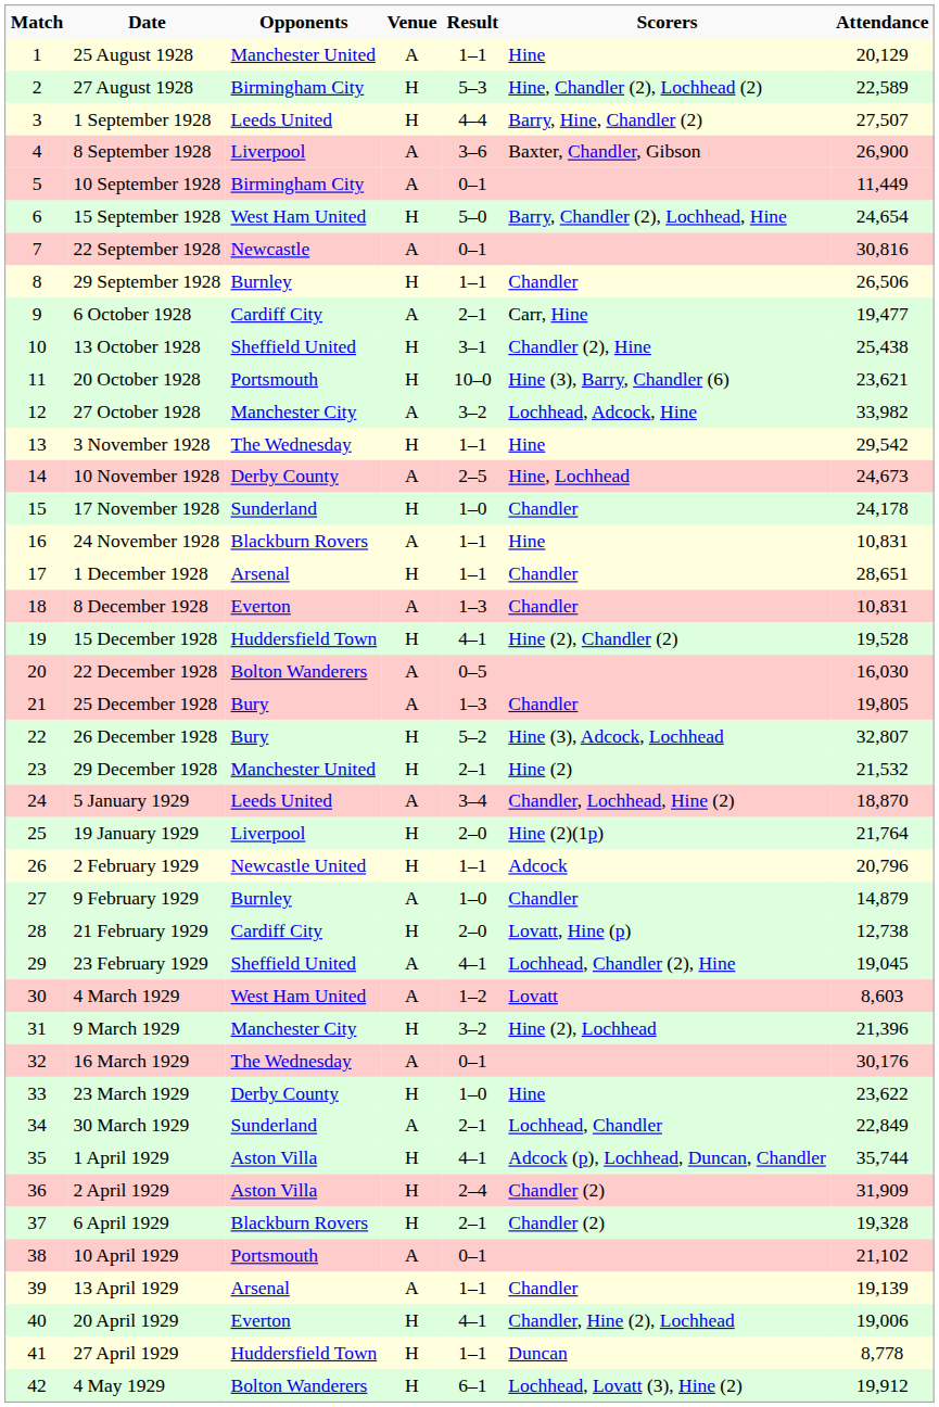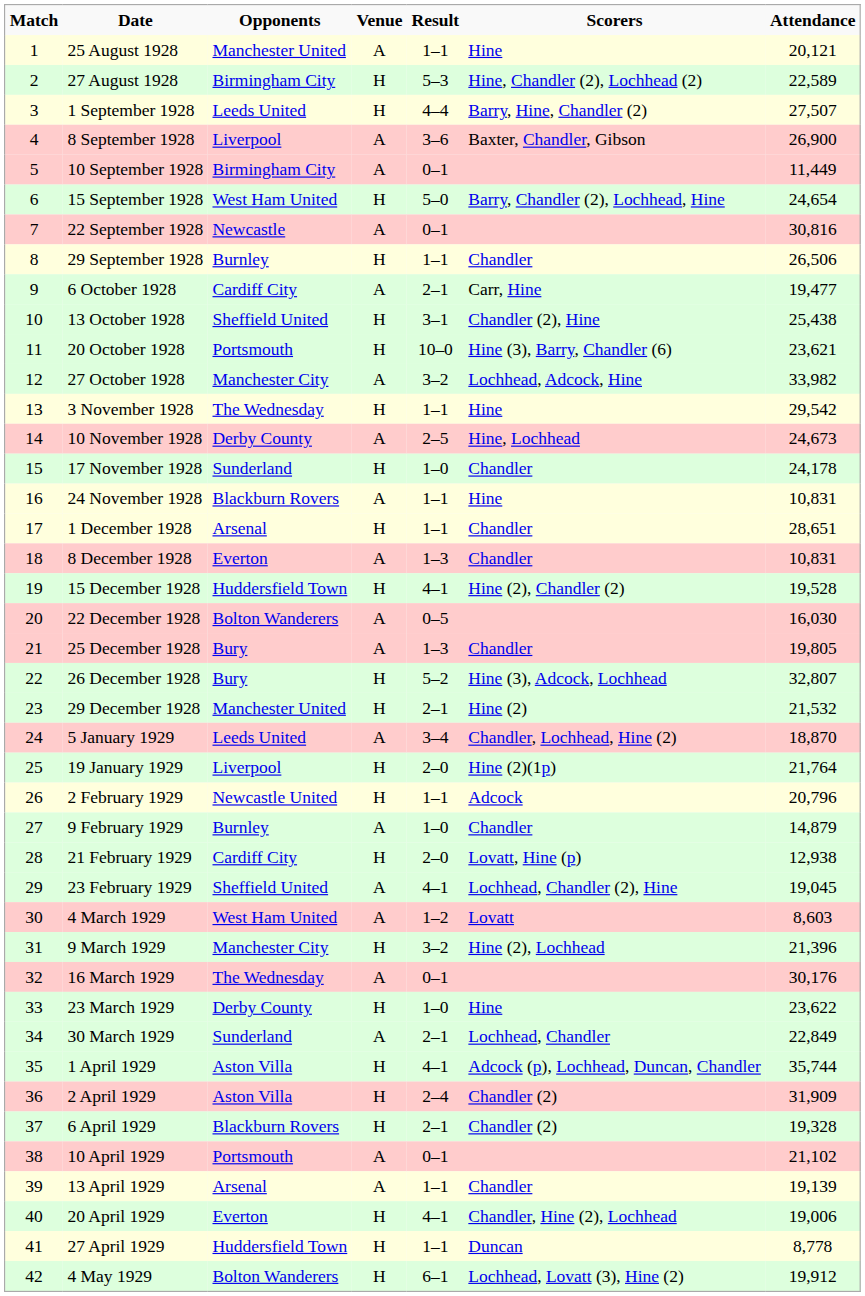 <table class= border="2" cellpadding="4" cellspacing="0" style="text-align:center; margin: 1em 1em 1em 0; background: #f9f9f9; border: 1px #aaa solid; border-collapse: collapse; font-size: 95%;">
 <tr>
 <th>Match</th>
 <th>Date</th>
 <th>Opponents</th>
 <th>Venue</th>
 <th>Result</th>
 <th>Scorers</th>
 <th>Attendance</th>
 </tr>
 <tr bgcolor="#ffffdd">
 <td>1</td>
 <td align=left>25 August 1928</td>
 <td align=left><a href='#'>Manchester United</a></td>
 <td>A</td>
 <td>1–1</td>
 <td align=left><a href='#'>Hine</a></td>
-<td>20,129</td>
+<td>20,121</td>
 </tr>
 <tr bgcolor="#ddffdd">
 <td>2</td>
 <td align=left>27 August 1928</td>
 <td align=left><a href='#'>Birmingham City</a></td>
 <td>H</td>
 <td>5–3</td>
 <td align=left><a href='#'>Hine</a>, <a href='#'>Chandler</a> (2), <a href='#'>Lochhead</a> (2)</td>
 <td>22,589</td>
 </tr>
 <tr bgcolor="#ffffdd">
 <td>3</td>
 <td align=left>1 September 1928</td>
 <td align=left><a href='#'>Leeds United</a></td>
 <td>H</td>
 <td>4–4</td>
 <td align=left><a href='#'>Barry</a>, <a href='#'>Hine</a>, <a href='#'>Chandler</a> (2)</td>
 <td>27,507</td>
 </tr>
 <tr bgcolor="#ffcccc">
 <td>4</td>
 <td align=left>8 September 1928</td>
 <td align=left><a href='#'>Liverpool</a></td>
 <td>A</td>
 <td>3–6</td>
 <td align=left>Baxter, <a href='#'>Chandler</a>, Gibson</td>
 <td>26,900</td>
 </tr>
 <tr bgcolor="#ffcccc">
 <td>5</td>
 <td align=left>10 September 1928</td>
 <td align=left><a href='#'>Birmingham City</a></td>
 <td>A</td>
 <td>0–1</td>
 <td align=left></td>
 <td>11,449</td>
 </tr>
 <tr bgcolor="#ddffdd">
 <td>6</td>
 <td align=left>15 September 1928</td>
 <td align=left><a href='#'>West Ham United</a></td>
 <td>H</td>
 <td>5–0</td>
 <td align=left><a href='#'>Barry</a>, <a href='#'>Chandler</a> (2), <a href='#'>Lochhead</a>, <a href='#'>Hine</a></td>
 <td>24,654</td>
 </tr>
 <tr bgcolor="#ffcccc">
 <td>7</td>
 <td align=left>22 September 1928</td>
 <td align=left><a href='#'>Newcastle</a></td>
 <td>A</td>
 <td>0–1</td>
 <td align=left></td>
 <td>30,816</td>
 </tr>
 <tr bgcolor="#ffffdd">
 <td>8</td>
 <td align=left>29 September 1928</td>
 <td align=left><a href='#'>Burnley</a></td>
 <td>H</td>
 <td>1–1</td>
 <td align=left><a href='#'>Chandler</a></td>
 <td>26,506</td>
 </tr>
 <tr bgcolor="#ddffdd">
 <td>9</td>
 <td align=left>6 October 1928</td>
 <td align=left><a href='#'>Cardiff City</a></td>
 <td>A</td>
 <td>2–1</td>
 <td align=left>Carr, <a href='#'>Hine</a></td>
 <td>19,477</td>
 </tr>
 <tr bgcolor="#ddffdd">
 <td>10</td>
 <td align=left>13 October 1928</td>
 <td align=left><a href='#'>Sheffield United</a></td>
 <td>H</td>
 <td>3–1</td>
 <td align=left><a href='#'>Chandler</a> (2), <a href='#'>Hine</a></td>
 <td>25,438</td>
 </tr>
 <tr bgcolor="#ddffdd">
 <td>11</td>
 <td align=left>20 October 1928</td>
 <td align=left><a href='#'>Portsmouth</a></td>
 <td>H</td>
 <td>10–0</td>
 <td align=left><a href='#'>Hine</a> (3), <a href='#'>Barry</a>, <a href='#'>Chandler</a> (6)</td>
 <td>23,621</td>
 </tr>
 <tr bgcolor="#ddffdd">
 <td>12</td>
 <td align=left>27 October 1928</td>
 <td align=left><a href='#'>Manchester City</a></td>
 <td>A</td>
 <td>3–2</td>
 <td align=left><a href='#'>Lochhead</a>, <a href='#'>Adcock</a>, <a href='#'>Hine</a></td>
 <td>33,982</td>
 </tr>
 <tr bgcolor="#ffffdd">
 <td>13</td>
 <td align=left>3 November 1928</td>
 <td align=left><a href='#'>The Wednesday</a></td>
 <td>H</td>
 <td>1–1</td>
 <td align=left><a href='#'>Hine</a></td>
 <td>29,542</td>
 </tr>
 <tr bgcolor="#ffcccc">
 <td>14</td>
 <td align=left>10 November 1928</td>
 <td align=left><a href='#'>Derby County</a></td>
 <td>A</td>
 <td>2–5</td>
 <td align=left><a href='#'>Hine</a>, <a href='#'>Lochhead</a></td>
 <td>24,673</td>
 </tr>
 <tr bgcolor="#ddffdd">
 <td>15</td>
 <td align=left>17 November 1928</td>
 <td align=left><a href='#'>Sunderland</a></td>
 <td>H</td>
 <td>1–0</td>
 <td align=left><a href='#'>Chandler</a></td>
 <td>24,178</td>
 </tr>
 <tr bgcolor="#ffffdd">
 <td>16</td>
 <td align=left>24 November 1928</td>
 <td align=left><a href='#'>Blackburn Rovers</a></td>
 <td>A</td>
 <td>1–1</td>
 <td align=left><a href='#'>Hine</a></td>
 <td>10,831</td>
 </tr>
 <tr bgcolor="#ffffdd">
 <td>17</td>
 <td align=left>1 December 1928</td>
 <td align=left><a href='#'>Arsenal</a></td>
 <td>H</td>
 <td>1–1</td>
 <td align=left><a href='#'>Chandler</a></td>
 <td>28,651</td>
 </tr>
 <tr bgcolor="#ffcccc">
 <td>18</td>
 <td align=left>8 December 1928</td>
 <td align=left><a href='#'>Everton</a></td>
 <td>A</td>
 <td>1–3</td>
 <td align=left><a href='#'>Chandler</a></td>
 <td>10,831</td>
 </tr>
 <tr bgcolor="#ddffdd">
 <td>19</td>
 <td align=left>15 December 1928</td>
 <td align=left><a href='#'>Huddersfield Town</a></td>
 <td>H</td>
 <td>4–1</td>
 <td align=left><a href='#'>Hine</a> (2), <a href='#'>Chandler</a> (2)</td>
 <td>19,528</td>
 </tr>
 <tr bgcolor="#ffcccc">
 <td>20</td>
 <td align=left>22 December 1928</td>
 <td align=left><a href='#'>Bolton Wanderers</a></td>
 <td>A</td>
 <td>0–5</td>
 <td align=left></td>
 <td>16,030</td>
 </tr>
 <tr bgcolor="#ffcccc">
 <td>21</td>
 <td align=left>25 December 1928</td>
 <td align=left><a href='#'>Bury</a></td>
 <td>A</td>
 <td>1–3</td>
 <td align=left><a href='#'>Chandler</a></td>
 <td>19,805</td>
 </tr>
 <tr bgcolor="#ddffdd">
 <td>22</td>
 <td align=left>26 December 1928</td>
 <td align=left><a href='#'>Bury</a></td>
 <td>H</td>
 <td>5–2</td>
 <td align=left><a href='#'>Hine</a> (3), <a href='#'>Adcock</a>, <a href='#'>Lochhead</a></td>
 <td>32,807</td>
 </tr>
 <tr bgcolor="#ddffdd">
 <td>23</td>
 <td align=left>29 December 1928</td>
 <td align=left><a href='#'>Manchester United</a></td>
 <td>H</td>
 <td>2–1</td>
 <td align=left><a href='#'>Hine</a> (2)</td>
 <td>21,532</td>
 </tr>
 <tr bgcolor="#ffcccc">
 <td>24</td>
 <td align=left>5 January 1929</td>
 <td align=left><a href='#'>Leeds United</a></td>
 <td>A</td>
 <td>3–4</td>
 <td align=left><a href='#'>Chandler</a>, <a href='#'>Lochhead</a>, <a href='#'>Hine</a> (2)</td>
 <td>18,870</td>
 </tr>
 <tr bgcolor="#ddffdd">
 <td>25</td>
 <td align=left>19 January 1929</td>
 <td align=left><a href='#'>Liverpool</a></td>
 <td>H</td>
 <td>2–0</td>
 <td align=left><a href='#'>Hine</a> (2)(1<a href='#'>p</a>)</td>
 <td>21,764</td>
 </tr>
 <tr bgcolor="#ffffdd">
 <td>26</td>
 <td align=left>2 February 1929</td>
 <td align=left><a href='#'>Newcastle United</a></td>
 <td>H</td>
 <td>1–1</td>
 <td align=left><a href='#'>Adcock</a></td>
 <td>20,796</td>
 </tr>
 <tr bgcolor="#ddffdd">
 <td>27</td>
 <td align=left>9 February 1929</td>
 <td align=left><a href='#'>Burnley</a></td>
 <td>A</td>
 <td>1–0</td>
 <td align=left><a href='#'>Chandler</a></td>
 <td>14,879</td>
 </tr>
 <tr bgcolor="#ddffdd">
 <td>28</td>
 <td align=left>21 February 1929</td>
 <td align=left><a href='#'>Cardiff City</a></td>
 <td>H</td>
 <td>2–0</td>
 <td align=left><a href='#'>Lovatt</a>, <a href='#'>Hine</a> (<a href='#'>p</a>)</td>
-<td>12,738</td>
+<td>12,938</td>
 </tr>
 <tr bgcolor="#ddffdd">
 <td>29</td>
 <td align=left>23 February 1929</td>
 <td align=left><a href='#'>Sheffield United</a></td>
 <td>A</td>
 <td>4–1</td>
 <td align=left><a href='#'>Lochhead</a>, <a href='#'>Chandler</a> (2), <a href='#'>Hine</a></td>
 <td>19,045</td>
 </tr>
 <tr bgcolor="#ffcccc">
 <td>30</td>
 <td align=left>4 March 1929</td>
 <td align=left><a href='#'>West Ham United</a></td>
 <td>A</td>
 <td>1–2</td>
 <td align=left><a href='#'>Lovatt</a></td>
 <td>8,603</td>
 </tr>
 <tr bgcolor="#ddffdd">
 <td>31</td>
 <td align=left>9 March 1929</td>
 <td align=left><a href='#'>Manchester City</a></td>
 <td>H</td>
 <td>3–2</td>
 <td align=left><a href='#'>Hine</a> (2), <a href='#'>Lochhead</a></td>
 <td>21,396</td>
 </tr>
 <tr bgcolor="#ffcccc">
 <td>32</td>
 <td align=left>16 March 1929</td>
 <td align=left><a href='#'>The Wednesday</a></td>
 <td>A</td>
 <td>0–1</td>
 <td align=left></td>
 <td>30,176</td>
 </tr>
 <tr bgcolor="#ddffdd">
 <td>33</td>
 <td align=left>23 March 1929</td>
 <td align=left><a href='#'>Derby County</a></td>
 <td>H</td>
 <td>1–0</td>
 <td align=left><a href='#'>Hine</a></td>
 <td>23,622</td>
 </tr>
 <tr bgcolor="#ddffdd">
 <td>34</td>
 <td align=left>30 March 1929</td>
 <td align=left><a href='#'>Sunderland</a></td>
 <td>A</td>
 <td>2–1</td>
 <td align=left><a href='#'>Lochhead</a>, <a href='#'>Chandler</a></td>
 <td>22,849</td>
 </tr>
 <tr bgcolor="#ddffdd">
 <td>35</td>
 <td align=left>1 April 1929</td>
 <td align=left><a href='#'>Aston Villa</a></td>
 <td>H</td>
 <td>4–1</td>
 <td align=left><a href='#'>Adcock</a> (<a href='#'>p</a>), <a href='#'>Lochhead</a>, <a href='#'>Duncan</a>, <a href='#'>Chandler</a></td>
 <td>35,744</td>
 </tr>
 <tr bgcolor="#ffcccc">
 <td>36</td>
 <td align=left>2 April 1929</td>
 <td align=left><a href='#'>Aston Villa</a></td>
 <td>H</td>
 <td>2–4</td>
 <td align=left><a href='#'>Chandler</a> (2)</td>
 <td>31,909</td>
 </tr>
 <tr bgcolor="#ddffdd">
 <td>37</td>
 <td align=left>6 April 1929</td>
 <td align=left><a href='#'>Blackburn Rovers</a></td>
 <td>H</td>
 <td>2–1</td>
 <td align=left><a href='#'>Chandler</a> (2)</td>
 <td>19,328</td>
 </tr>
 <tr bgcolor="#ffcccc">
 <td>38</td>
 <td align=left>10 April 1929</td>
 <td align=left><a href='#'>Portsmouth</a></td>
 <td>A</td>
 <td>0–1</td>
 <td align=left></td>
 <td>21,102</td>
 </tr>
 <tr bgcolor="#ffffdd">
 <td>39</td>
 <td align=left>13 April 1929</td>
 <td align=left><a href='#'>Arsenal</a></td>
 <td>A</td>
 <td>1–1</td>
 <td align=left><a href='#'>Chandler</a></td>
 <td>19,139</td>
 </tr>
 <tr bgcolor="#ddffdd">
 <td>40</td>
 <td align=left>20 April 1929</td>
 <td align=left><a href='#'>Everton</a></td>
 <td>H</td>
 <td>4–1</td>
 <td align=left><a href='#'>Chandler</a>, <a href='#'>Hine</a> (2), <a href='#'>Lochhead</a></td>
 <td>19,006</td>
 </tr>
 <tr bgcolor="#ffffdd">
 <td>41</td>
 <td align=left>27 April 1929</td>
 <td align=left><a href='#'>Huddersfield Town</a></td>
 <td>H</td>
 <td>1–1</td>
 <td align=left><a href='#'>Duncan</a></td>
 <td>8,778</td>
 </tr>
 <tr bgcolor="#ddffdd">
 <td>42</td>
 <td align=left>4 May 1929</td>
 <td align=left><a href='#'>Bolton Wanderers</a></td>
 <td>H</td>
 <td>6–1</td>
 <td align=left><a href='#'>Lochhead</a>, <a href='#'>Lovatt</a> (3), <a href='#'>Hine</a> (2)</td>
 <td>19,912</td>
 </tr>
 </table>
